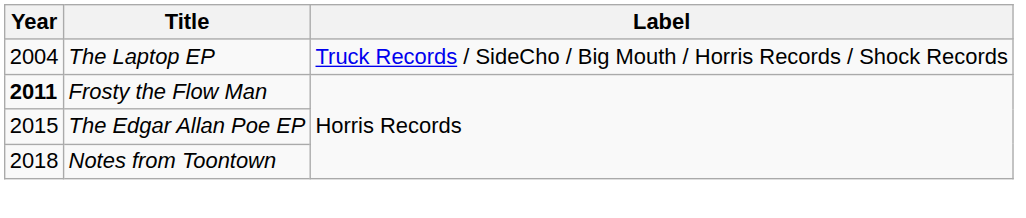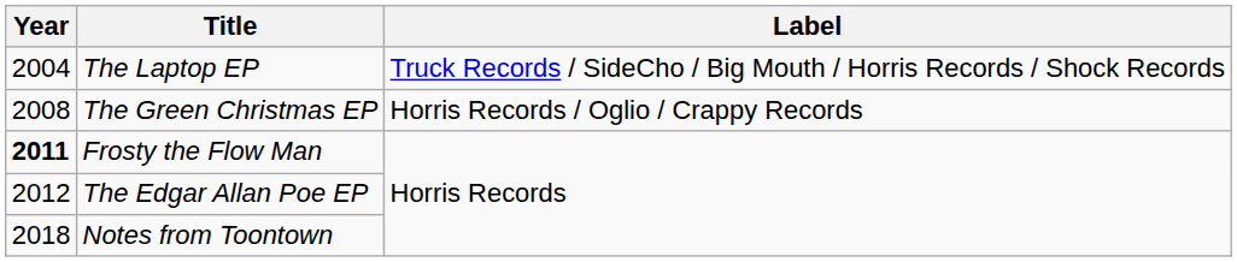 <table class="wikitable">
 <tr>
 <th>Year</th>
 <th>Title</th>
 <th>Label</th>
 </tr>
 <tr>
 <td>2004</td>
 <td><em>The Laptop EP</em></td>
 <td><a href='#'>Truck Records</a> / SideCho / Big Mouth / Horris Records / Shock Records</td>
 </tr>
 <tr>
+<td>2008</td>
+<td><em>The Green Christmas EP</em></td>
+<td>Horris Records / Oglio / Crappy Records</td>
+</tr>
+<tr>
 <td><strong>2011</strong></td>
 <td><em>Frosty the Flow Man</em></td>
 <td rowspan=11>Horris Records</td>
 </tr>
 <tr>
-<td>2015</td>
+<td>2012</td>
 <td><em>The Edgar Allan Poe EP</em></td>
 </tr>
 <tr>
 <td>2018</td>
 <td><em>Notes from Toontown</em></td>
 </tr>
 </table>
